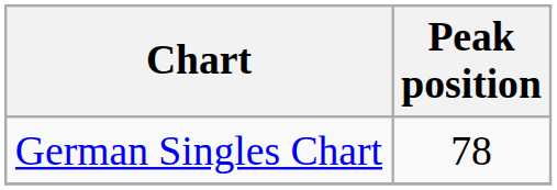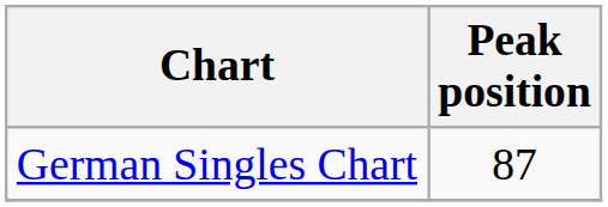 <table class="wikitable sortable">
 <tr>
 <th align="left">Chart</th>
 <th align="center">Peak<br>position</th>
 </tr>
 <tr>
 <td align="left"><a href='#'>German Singles Chart</a></td>
-<td align="center">78</td>
+<td align="center">87</td>
 </tr>
 <tr>
 </tr>
 </table>
